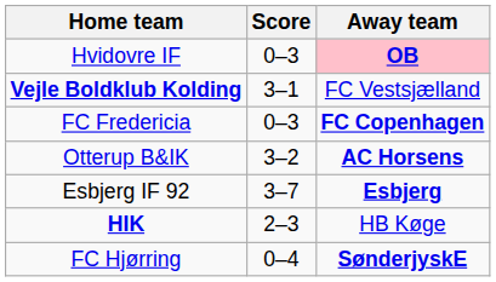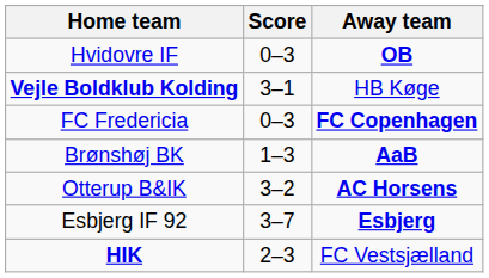 <table class="wikitable" style="text-align: center">
 <tr>
 <th>Home team</th>
 <th>Score</th>
 <th>Away team</th>
 </tr>
 <tr>
 <td><a href='#'>Hvidovre IF</a></td>
 <td>0–3</td>
-<td style="background: pink;"><strong><a href='#'>OB</a></strong></td>
+<td><strong><a href='#'>OB</a></strong></td>
 </tr>
 <tr>
 <td><strong><a href='#'>Vejle Boldklub Kolding</a></strong></td>
 <td>3–1</td>
-<td><a href='#'>FC Vestsjælland</a></td>
+<td><a href='#'>HB Køge</a></td>
 </tr>
 <tr>
 <td><a href='#'>FC Fredericia</a></td>
 <td>0–3</td>
 <td><strong><a href='#'>FC Copenhagen</a></strong></td>
+</tr>
+<tr>
+<td><a href='#'>Brønshøj BK</a></td>
+<td>1–3</td>
+<td><strong><a href='#'>AaB</a></strong></td>
 </tr>
 <tr>
 <td><a href='#'>Otterup B&IK</a></td>
 <td>3–2</td>
 <td><strong><a href='#'>AC Horsens</a></strong></td>
 </tr>
 <tr>
 <td>Esbjerg IF 92</td>
 <td>3–7</td>
 <td><strong><a href='#'>Esbjerg</a></strong></td>
 </tr>
 <tr>
 <td><strong><a href='#'>HIK</a></strong></td>
 <td>2–3</td>
-<td><a href='#'>HB Køge</a></td>
-</tr>
-<tr>
-<td><a href='#'>FC Hjørring</a></td>
-<td>0–4</td>
-<td><strong><a href='#'>SønderjyskE</a></strong></td>
+<td><a href='#'>FC Vestsjælland</a></td>
 </tr>
 </table>
